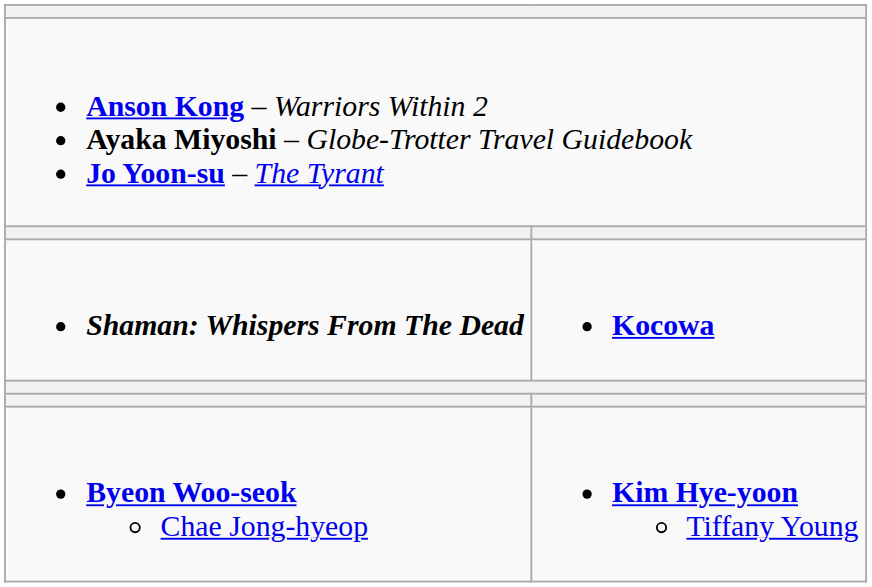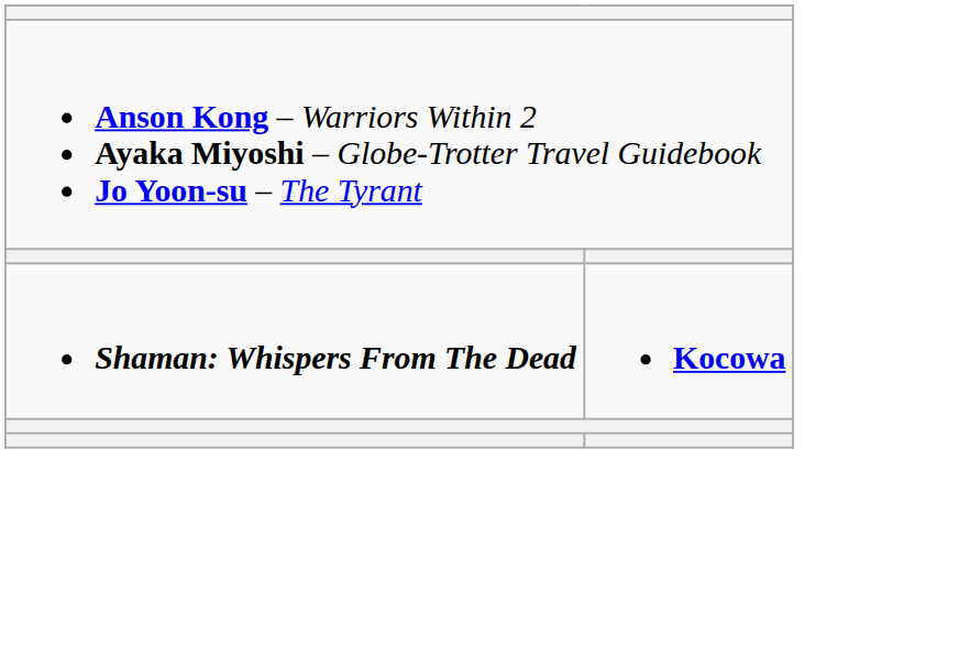 <table class="wikitable">
 <tr>
 <th colspan=2></th>
 </tr>
 <tr>
 <td valign="top" colspan=2><br><ul><li><strong><a href='#'>Anson Kong</a></strong> – <em>Warriors Within 2</em></li><li><strong>Ayaka Miyoshi</strong> – <em>Globe-Trotter Travel Guidebook</em></li><li><strong><a href='#'>Jo Yoon-su</a></strong> – <em><a href='#'>The Tyrant</a></em></li></ul></td>
 </tr>
 <tr>
 <th></th>
 <th></th>
 </tr>
 <tr>
 <td valign="top"><br><ul><li> <strong><em>Shaman: Whispers From The Dead</em></strong></li></ul></td>
 <td valign="top"><br><ul><li> <strong><a href='#'>Kocowa</a></strong></li></ul></td>
 </tr>
 <tr>
 <th colspan=2></th>
 </tr>
 <tr>
 <th></th>
 <th></th>
 </tr>
-<tr>
-<td valign="top"><br><ul><li><strong><a href='#'>Byeon Woo-seok</a></strong><ul><li><a href='#'>Chae Jong-hyeop</a></li></ul></li></ul></td>
-<td valign="top"><br><ul><li><strong><a href='#'>Kim Hye-yoon</a></strong><ul><li><a href='#'>Tiffany Young</a></li></ul></li></ul></td>
-</tr>
 </table>
